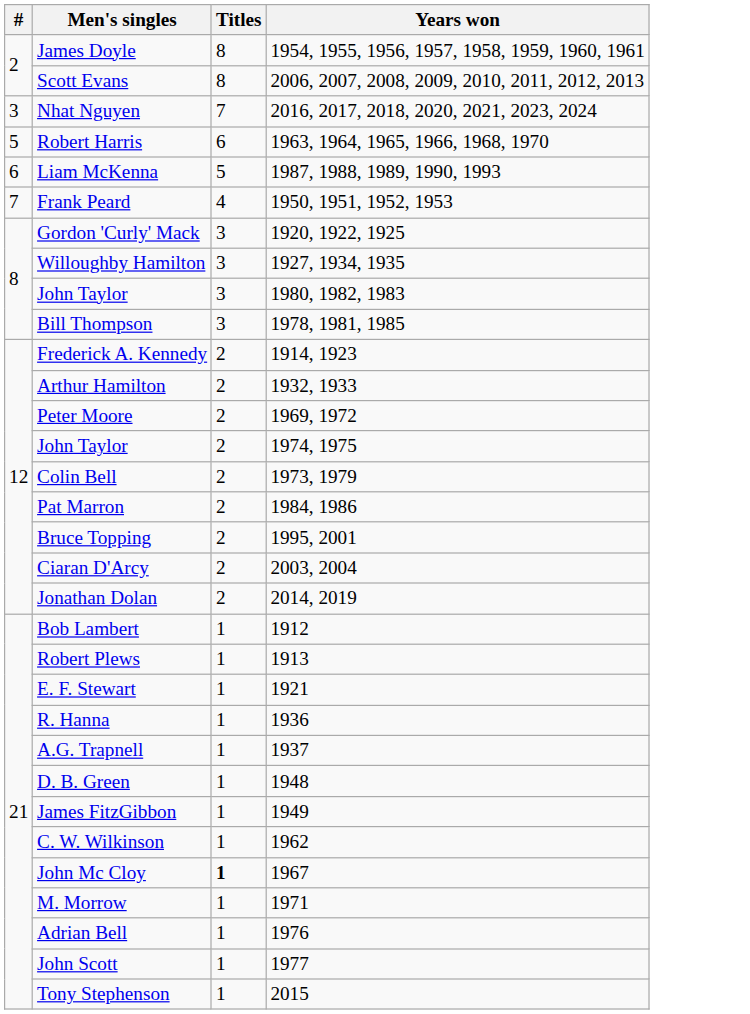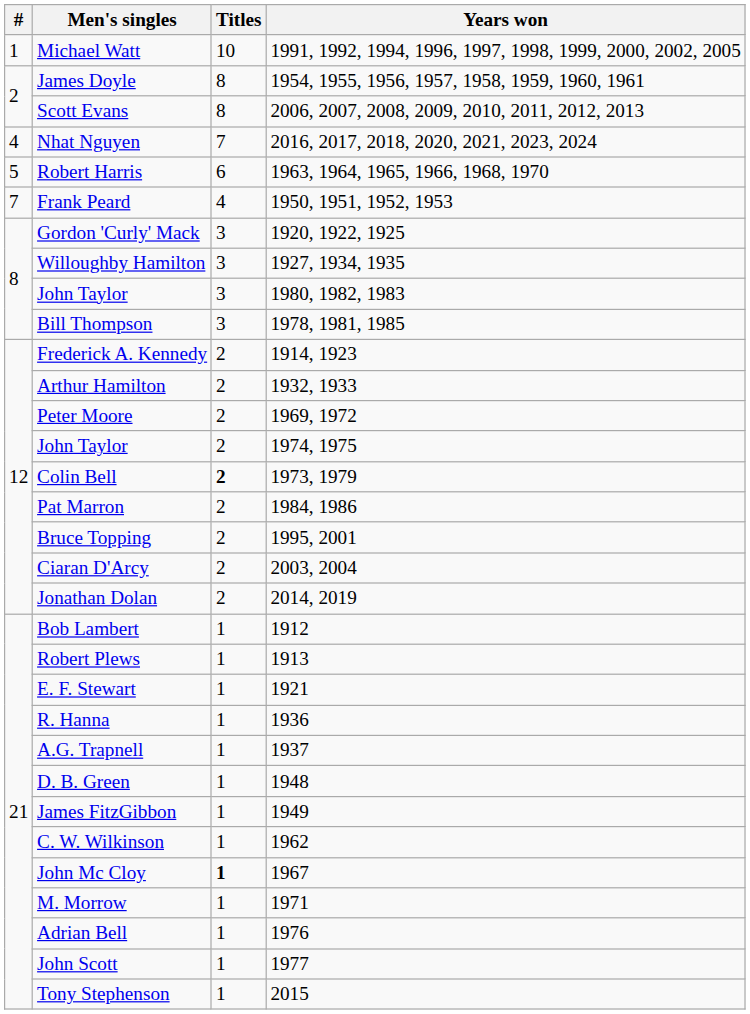 <table class="wikitable sortable">
 <tr>
 <th>#</th>
 <th>Men's singles</th>
 <th>Titles</th>
 <th>Years won</th>
+</tr>
+<tr>
+<td>1</td>
+<td><a href='#'>Michael Watt</a></td>
+<td>10</td>
+<td>1991, 1992, 1994, 1996, 1997, 1998, 1999, 2000, 2002, 2005</td>
 </tr>
 <tr>
 <td rowspan="2">2</td>
 <td><a href='#'>James Doyle</a></td>
 <td>8</td>
 <td>1954, 1955, 1956, 1957, 1958, 1959, 1960, 1961</td>
 </tr>
 <tr>
 <td><a href='#'>Scott Evans</a></td>
 <td>8</td>
 <td>2006, 2007, 2008, 2009, 2010, 2011, 2012, 2013</td>
 </tr>
 <tr>
-<td>3</td>
+<td>4</td>
 <td><a href='#'>Nhat Nguyen</a></td>
 <td>7</td>
 <td>2016, 2017, 2018, 2020, 2021, 2023, 2024</td>
 </tr>
 <tr>
 <td>5</td>
 <td><a href='#'>Robert Harris</a></td>
 <td>6</td>
 <td>1963, 1964, 1965, 1966, 1968, 1970</td>
-</tr>
-<tr>
-<td>6</td>
-<td><a href='#'>Liam McKenna</a></td>
-<td>5</td>
-<td>1987, 1988, 1989, 1990, 1993</td>
 </tr>
 <tr>
 <td>7</td>
 <td><a href='#'>Frank Peard</a></td>
 <td>4</td>
 <td>1950, 1951, 1952, 1953</td>
 </tr>
 <tr>
 <td rowspan="4">8</td>
 <td><a href='#'>Gordon 'Curly' Mack</a></td>
 <td>3</td>
 <td>1920, 1922, 1925</td>
 </tr>
 <tr>
 <td><a href='#'>Willoughby Hamilton</a></td>
 <td>3</td>
 <td>1927, 1934, 1935</td>
 </tr>
 <tr>
 <td><a href='#'>John Taylor</a></td>
 <td>3</td>
 <td>1980, 1982, 1983</td>
 </tr>
 <tr>
 <td><a href='#'>Bill Thompson</a></td>
 <td>3</td>
 <td>1978, 1981, 1985</td>
 </tr>
 <tr>
 <td rowspan="9">12</td>
 <td><a href='#'>Frederick A. Kennedy</a></td>
 <td>2</td>
 <td>1914, 1923</td>
 </tr>
 <tr>
 <td><a href='#'>Arthur Hamilton</a></td>
 <td>2</td>
 <td>1932, 1933</td>
 </tr>
 <tr>
 <td><a href='#'>Peter Moore</a></td>
 <td>2</td>
 <td>1969, 1972</td>
 </tr>
 <tr>
 <td><a href='#'>John Taylor</a></td>
 <td>2</td>
 <td>1974, 1975</td>
 </tr>
 <tr>
 <td><a href='#'>Colin Bell</a></td>
-<td>2</td>
+<td><strong>2</strong></td>
 <td>1973, 1979</td>
 </tr>
 <tr>
 <td><a href='#'>Pat Marron</a></td>
 <td>2</td>
 <td>1984, 1986</td>
 </tr>
 <tr>
 <td><a href='#'>Bruce Topping</a></td>
 <td>2</td>
 <td>1995, 2001</td>
 </tr>
 <tr>
 <td><a href='#'>Ciaran D'Arcy</a></td>
 <td>2</td>
 <td>2003, 2004</td>
 </tr>
 <tr>
 <td><a href='#'>Jonathan Dolan</a></td>
 <td>2</td>
 <td>2014, 2019</td>
 </tr>
 <tr>
 <td rowspan="14">21</td>
 <td><a href='#'>Bob Lambert</a></td>
 <td>1</td>
 <td>1912</td>
 </tr>
 <tr>
 <td><a href='#'>Robert Plews</a></td>
 <td>1</td>
 <td>1913</td>
 </tr>
 <tr>
 <td><a href='#'>E. F. Stewart</a></td>
 <td>1</td>
 <td>1921</td>
 </tr>
 <tr>
 <td><a href='#'>R. Hanna</a></td>
 <td>1</td>
 <td>1936</td>
 </tr>
 <tr>
 <td><a href='#'>A.G. Trapnell</a></td>
 <td>1</td>
 <td>1937</td>
 </tr>
 <tr>
 <td><a href='#'>D. B. Green</a></td>
 <td>1</td>
 <td>1948</td>
 </tr>
 <tr>
 <td><a href='#'>James FitzGibbon</a></td>
 <td>1</td>
 <td>1949</td>
 </tr>
 <tr>
 <td><a href='#'>C. W. Wilkinson</a></td>
 <td>1</td>
 <td>1962</td>
 </tr>
 <tr>
 <td><a href='#'>John Mc Cloy</a></td>
 <td><strong>1</strong></td>
 <td>1967</td>
 </tr>
 <tr>
 <td><a href='#'>M. Morrow</a></td>
 <td>1</td>
 <td>1971</td>
 </tr>
 <tr>
 <td><a href='#'>Adrian Bell</a></td>
 <td>1</td>
 <td>1976</td>
 </tr>
 <tr>
 <td><a href='#'>John Scott</a></td>
 <td>1</td>
 <td>1977</td>
 </tr>
 <tr>
 <td><a href='#'>Tony Stephenson</a></td>
 <td>1</td>
 <td>2015</td>
 </tr>
 </table>
